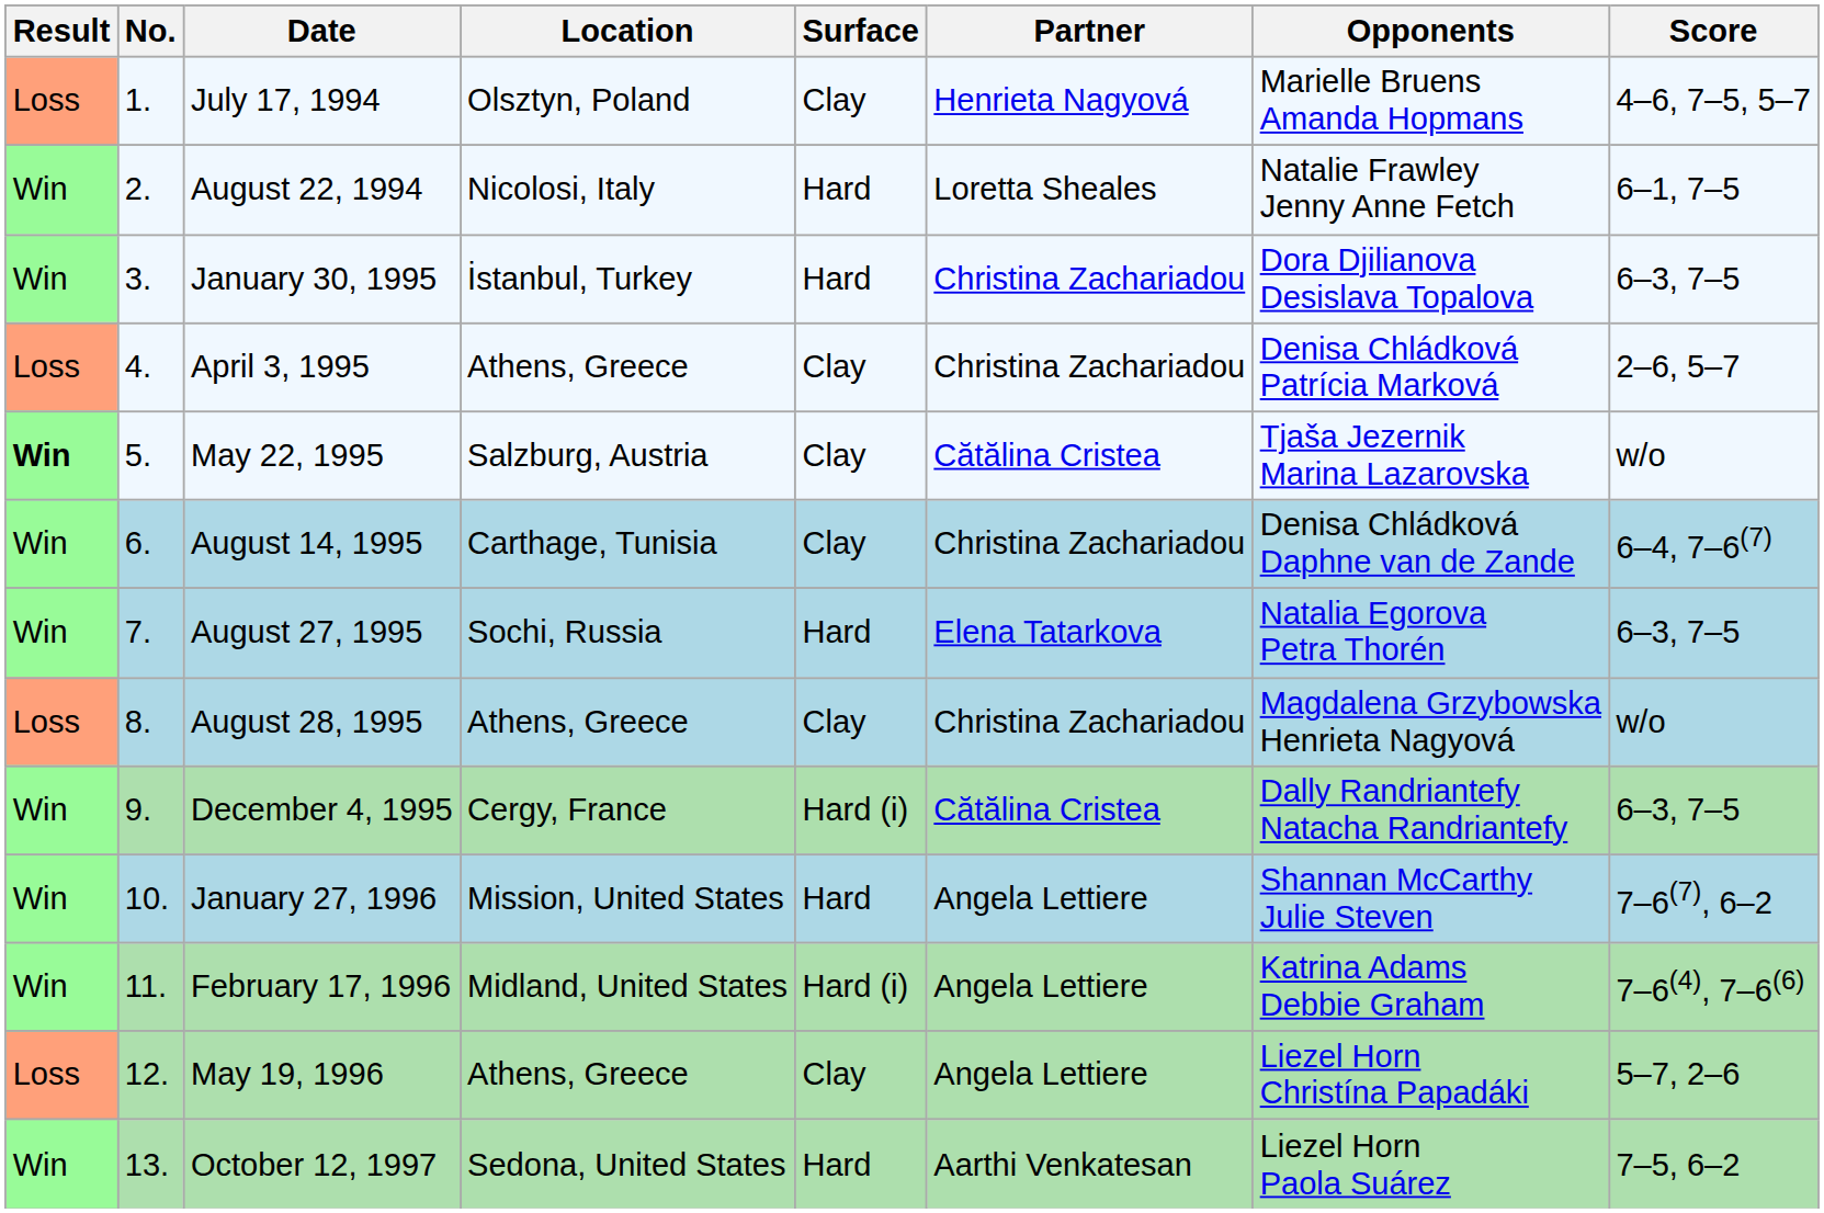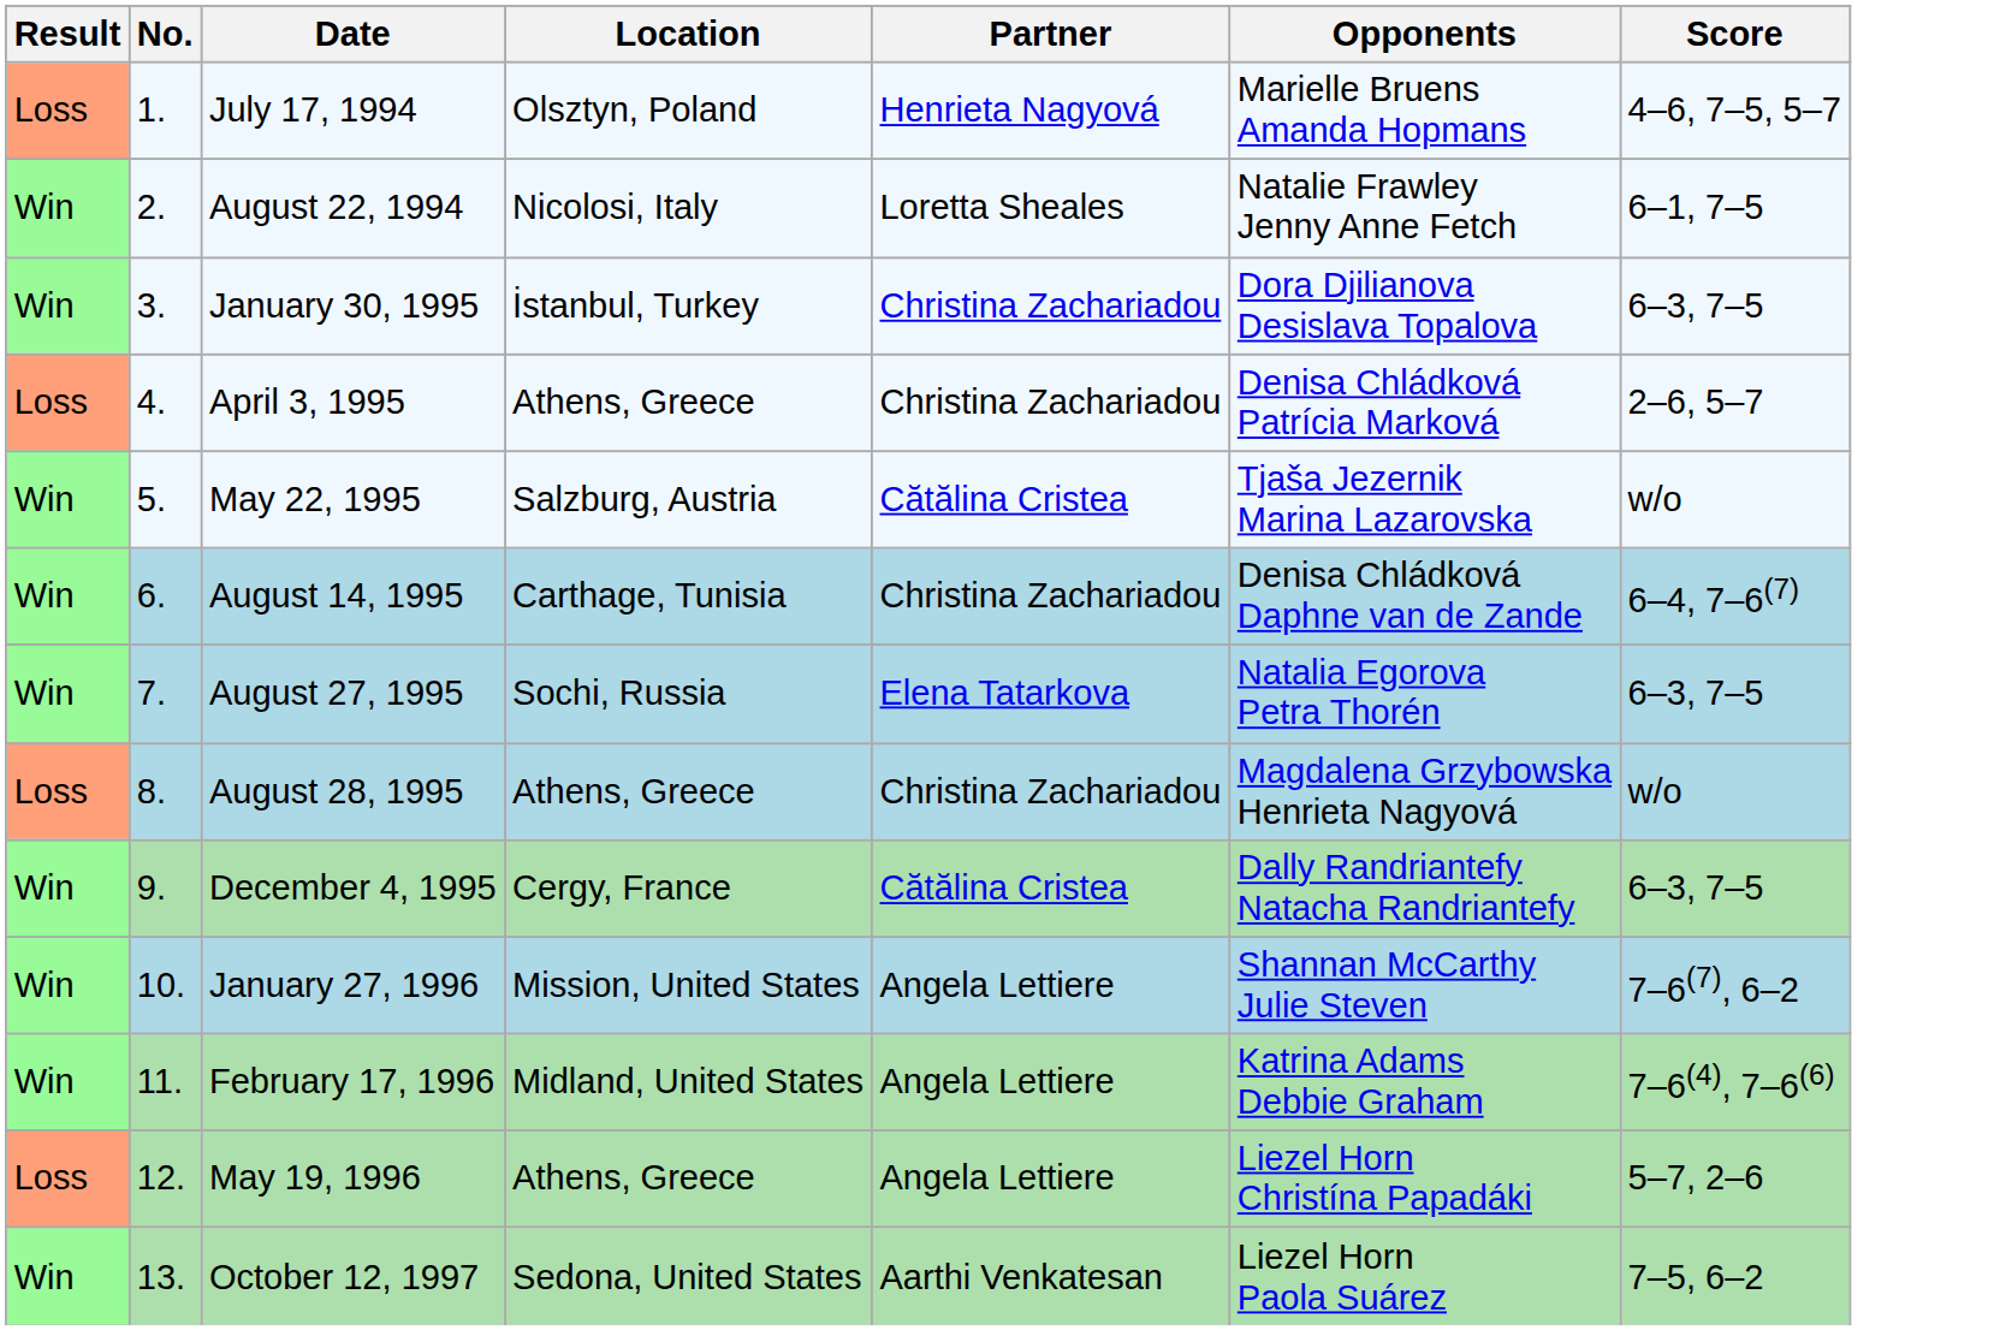 <table class="sortable wikitable" style=font-size:97%>
 <tr>
 <th>Result</th>
 <th>No.</th>
 <th>Date</th>
 <th>Location</th>
-<th>Surface</th>
 <th>Partner</th>
 <th>Opponents</th>
 <th class="unsortable">Score</th>
 </tr>
 <tr style="background:#f0f8ff;">
 <td style="background:#ffa07a;">Loss</td>
 <td>1.</td>
 <td>July 17, 1994</td>
 <td>Olsztyn, Poland</td>
-<td>Clay</td>
 <td> <a href='#'>Henrieta Nagyová</a></td>
 <td> Marielle Bruens <br>  <a href='#'>Amanda Hopmans</a></td>
 <td>4–6, 7–5, 5–7</td>
 </tr>
 <tr style="background:#f0f8ff;">
 <td style="background:#98fb98;">Win</td>
 <td>2.</td>
 <td>August 22, 1994</td>
 <td>Nicolosi, Italy</td>
-<td>Hard</td>
 <td> Loretta Sheales</td>
 <td> Natalie Frawley <br>  Jenny Anne Fetch</td>
 <td>6–1, 7–5</td>
 </tr>
 <tr style="background:#f0f8ff;">
 <td style="background:#98fb98;">Win</td>
 <td>3.</td>
 <td>January 30, 1995</td>
 <td>İstanbul, Turkey</td>
-<td>Hard</td>
 <td> <a href='#'>Christina Zachariadou</a></td>
 <td> <a href='#'>Dora Djilianova</a> <br>  <a href='#'>Desislava Topalova</a></td>
 <td>6–3, 7–5</td>
 </tr>
 <tr style="background:#f0f8ff;">
 <td style="background:#ffa07a;">Loss</td>
 <td>4.</td>
 <td>April 3, 1995</td>
 <td>Athens, Greece</td>
-<td>Clay</td>
 <td> Christina Zachariadou</td>
 <td> <a href='#'>Denisa Chládková</a> <br>  <a href='#'>Patrícia Marková</a></td>
 <td>2–6, 5–7</td>
 </tr>
 <tr style="background:#f0f8ff;">
-<td style="background:#98fb98;"><strong>Win</strong></td>
+<td style="background:#98fb98;">Win</td>
 <td>5.</td>
 <td>May 22, 1995</td>
 <td>Salzburg, Austria</td>
-<td>Clay</td>
 <td> <a href='#'>Cătălina Cristea</a></td>
 <td> <a href='#'>Tjaša Jezernik</a> <br>  <a href='#'>Marina Lazarovska</a></td>
 <td>w/o</td>
 </tr>
 <tr style="background:lightblue;">
 <td style="background:#98fb98;">Win</td>
 <td>6.</td>
 <td>August 14, 1995</td>
 <td>Carthage, Tunisia</td>
-<td>Clay</td>
 <td> Christina Zachariadou</td>
 <td> Denisa Chládková <br>  <a href='#'>Daphne van de Zande</a></td>
 <td>6–4, 7–6<sup>(7)</sup></td>
 </tr>
 <tr style="background:lightblue;">
 <td style="background:#98fb98;">Win</td>
 <td>7.</td>
 <td>August 27, 1995</td>
 <td>Sochi, Russia</td>
-<td>Hard</td>
 <td> <a href='#'>Elena Tatarkova</a></td>
 <td> <a href='#'>Natalia Egorova</a> <br>  <a href='#'>Petra Thorén</a></td>
 <td>6–3, 7–5</td>
 </tr>
 <tr style="background:lightblue;">
 <td style="background:#ffa07a;">Loss</td>
 <td>8.</td>
 <td>August 28, 1995</td>
 <td>Athens, Greece</td>
-<td>Clay</td>
 <td> Christina Zachariadou</td>
 <td> <a href='#'>Magdalena Grzybowska</a> <br>  Henrieta Nagyová</td>
 <td>w/o</td>
 </tr>
 <tr style="background:#addfad;">
 <td style="background:#98fb98;">Win</td>
 <td>9.</td>
 <td>December 4, 1995</td>
 <td>Cergy, France</td>
-<td>Hard (i)</td>
 <td> <a href='#'>Cătălina Cristea</a></td>
 <td> <a href='#'>Dally Randriantefy</a> <br>  <a href='#'>Natacha Randriantefy</a></td>
 <td>6–3, 7–5</td>
 </tr>
 <tr style="background:lightblue;">
 <td style="background:#98fb98;">Win</td>
 <td>10.</td>
 <td>January 27, 1996</td>
 <td>Mission, United States</td>
-<td>Hard</td>
 <td> Angela Lettiere</td>
 <td> <a href='#'>Shannan McCarthy</a> <br>  <a href='#'>Julie Steven</a></td>
 <td>7–6<sup>(7)</sup>, 6–2</td>
 </tr>
 <tr style="background:#addfad;">
 <td style="background:#98fb98;">Win</td>
 <td>11.</td>
 <td>February 17, 1996</td>
 <td>Midland, United States</td>
-<td>Hard (i)</td>
 <td> Angela Lettiere</td>
 <td> <a href='#'>Katrina Adams</a> <br>  <a href='#'>Debbie Graham</a></td>
 <td>7–6<sup>(4)</sup>, 7–6<sup>(6)</sup></td>
 </tr>
 <tr style="background:#addfad;">
 <td style="background:#ffa07a;">Loss</td>
 <td>12.</td>
 <td>May 19, 1996</td>
 <td>Athens, Greece</td>
-<td>Clay</td>
 <td> Angela Lettiere</td>
 <td> <a href='#'>Liezel Horn</a> <br>  <a href='#'>Christína Papadáki</a></td>
 <td>5–7, 2–6</td>
 </tr>
 <tr style="background:#addfad;">
 <td style="background:#98fb98;">Win</td>
 <td>13.</td>
 <td>October 12, 1997</td>
 <td>Sedona, United States</td>
-<td>Hard</td>
 <td> Aarthi Venkatesan</td>
 <td> Liezel Horn <br>  <a href='#'>Paola Suárez</a></td>
 <td>7–5, 6–2</td>
 </tr>
 </table>
